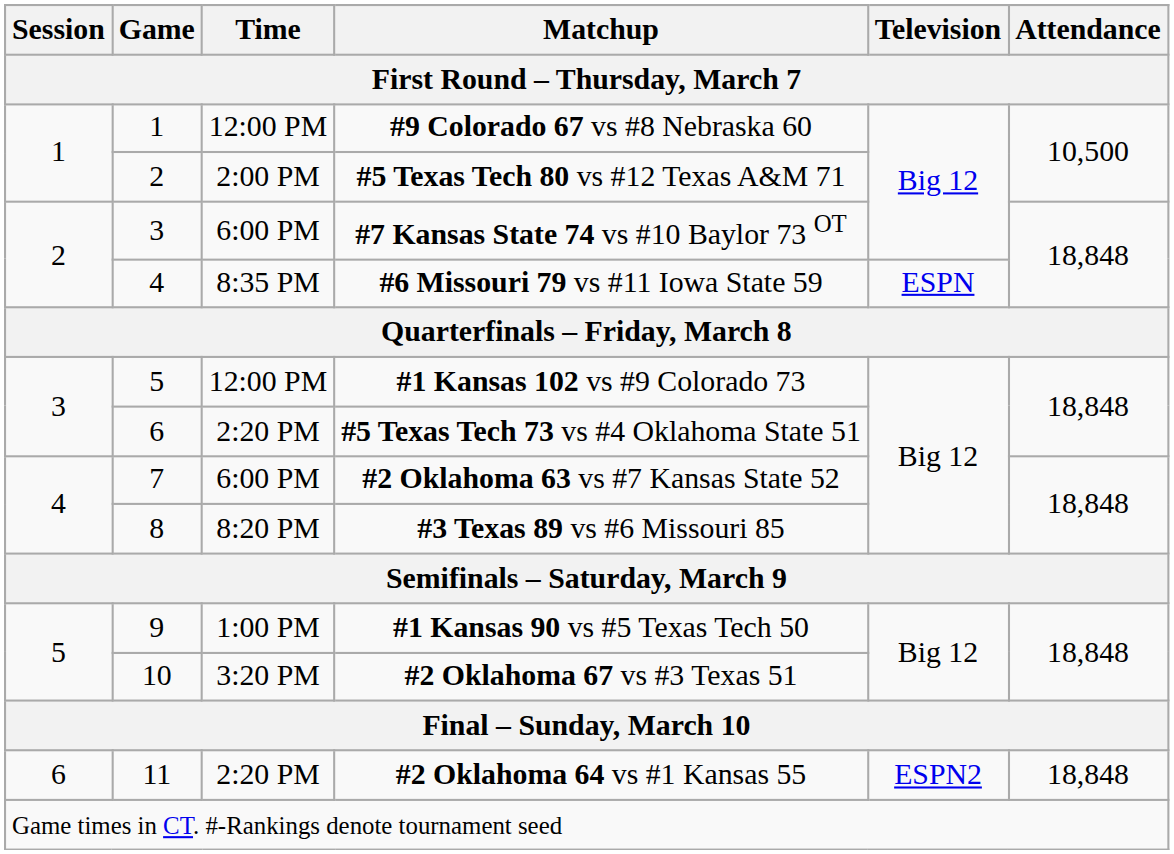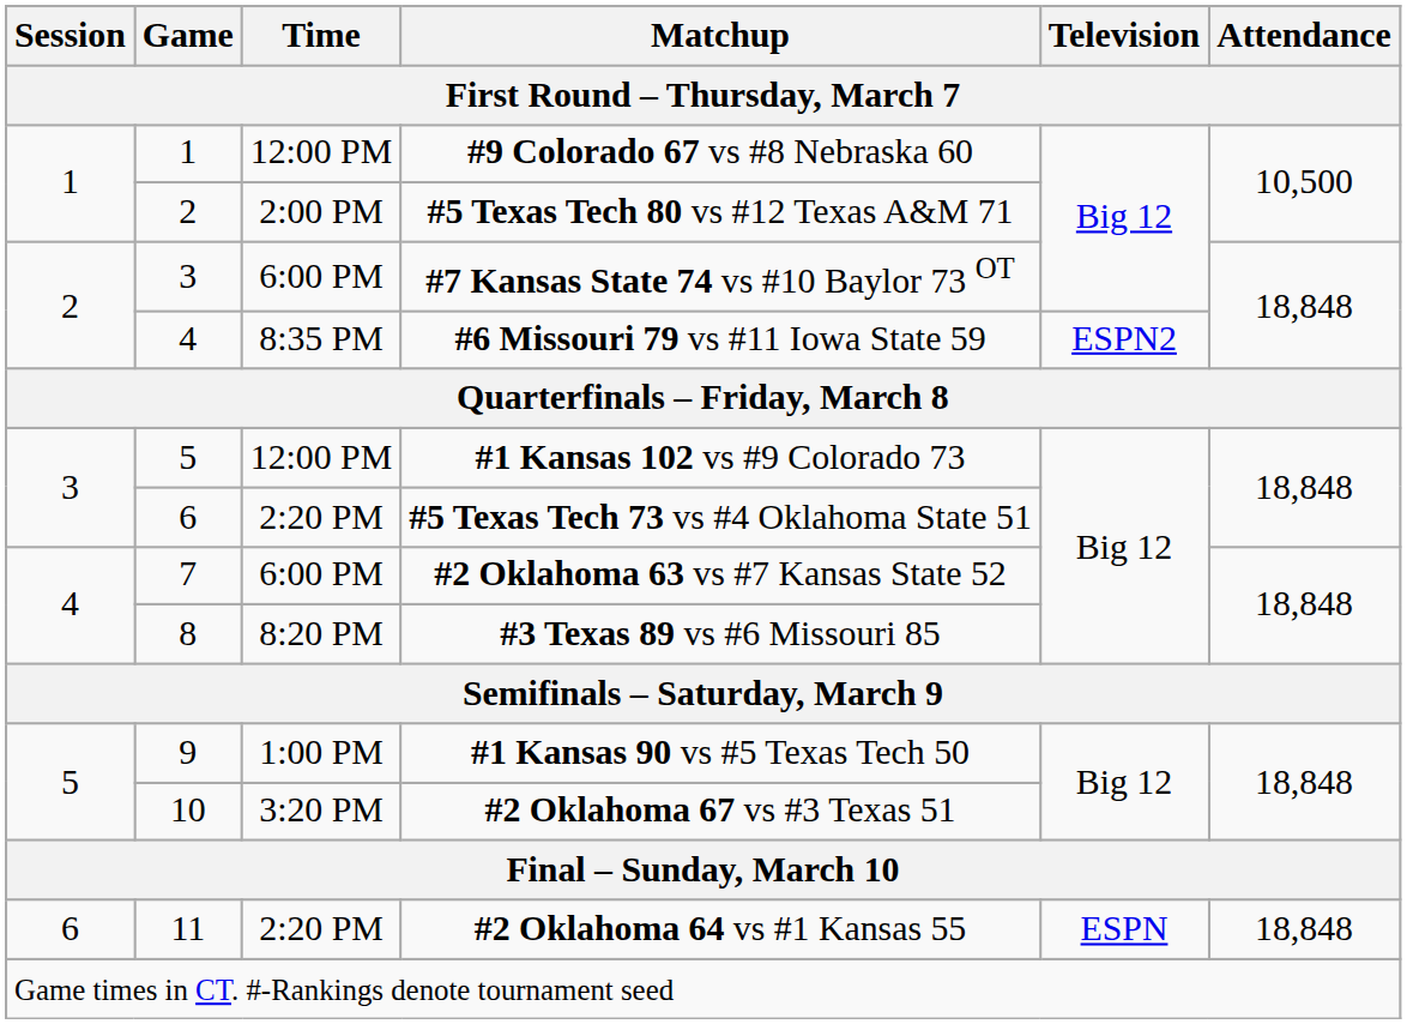 <table class="wikitable" style="white-space:nowrap; font-size:90%;text-align:center">
 <tr>
 <th>Session</th>
 <th>Game</th>
 <th>Time</th>
 <th>Matchup</th>
 <th>Television</th>
 <th>Attendance</th>
 </tr>
 <tr>
 <th colspan=6>First Round – Thursday, March 7</th>
 </tr>
 <tr>
 <td rowspan=2>1</td>
 <td>1</td>
 <td>12:00 PM</td>
 <td><strong>#9 Colorado 67</strong> vs #8 Nebraska 60</td>
 <td rowspan="3"><a href='#'>Big 12</a></td>
 <td rowspan=2>10,500</td>
 </tr>
 <tr>
 <td>2</td>
 <td>2:00 PM</td>
 <td><strong>#5 Texas Tech 80</strong> vs #12 Texas A&M 71</td>
 </tr>
 <tr>
 <td rowspan=2>2</td>
 <td>3</td>
 <td>6:00 PM</td>
 <td><strong>#7 Kansas State 74</strong> vs #10 Baylor 73 <sup>OT</sup></td>
 <td rowspan=2>18,848</td>
 </tr>
 <tr>
 <td>4</td>
 <td>8:35 PM</td>
 <td><strong>#6 Missouri 79</strong> vs #11 Iowa State 59</td>
-<td><a href='#'>ESPN</a></td>
+<td><a href='#'>ESPN2</a></td>
 </tr>
 <tr>
 <th colspan=6>Quarterfinals – Friday, March 8</th>
 </tr>
 <tr>
 <td rowspan=2>3</td>
 <td>5</td>
 <td>12:00 PM</td>
 <td><strong>#1 Kansas 102</strong> vs #9 Colorado 73</td>
 <td rowspan=4>Big 12</td>
 <td rowspan=2>18,848</td>
 </tr>
 <tr>
 <td>6</td>
 <td>2:20 PM</td>
 <td><strong>#5 Texas Tech 73</strong> vs #4 Oklahoma State 51</td>
 </tr>
 <tr>
 <td rowspan=2>4</td>
 <td>7</td>
 <td>6:00 PM</td>
 <td><strong>#2 Oklahoma 63</strong> vs #7 Kansas State 52</td>
 <td rowspan=2>18,848</td>
 </tr>
 <tr>
 <td>8</td>
 <td>8:20 PM</td>
 <td><strong>#3 Texas 89</strong> vs #6 Missouri 85</td>
 </tr>
 <tr>
 <th colspan=6>Semifinals – Saturday, March 9</th>
 </tr>
 <tr>
 <td rowspan=2>5</td>
 <td>9</td>
 <td>1:00 PM</td>
 <td><strong>#1 Kansas 90</strong> vs #5 Texas Tech 50</td>
 <td rowspan=2>Big 12</td>
 <td rowspan=2>18,848</td>
 </tr>
 <tr>
 <td>10</td>
 <td>3:20 PM</td>
 <td><strong>#2 Oklahoma 67</strong> vs #3 Texas 51</td>
 </tr>
 <tr>
 <th colspan=6>Final – Sunday, March 10</th>
 </tr>
 <tr>
 <td>6</td>
 <td>11</td>
 <td>2:20 PM</td>
 <td><strong>#2 Oklahoma 64</strong> vs #1 Kansas 55</td>
-<td><a href='#'>ESPN2</a></td>
+<td><a href='#'>ESPN</a></td>
 <td>18,848</td>
 </tr>
 <tr align=left>
 <td colspan=6><small>Game times in <a href='#'>CT</a>. #-Rankings denote tournament seed</small></td>
 </tr>
 </table>
